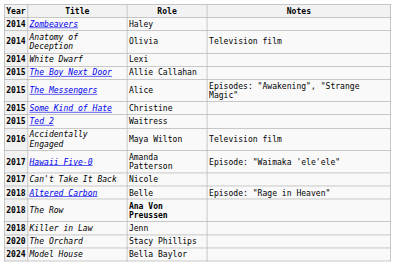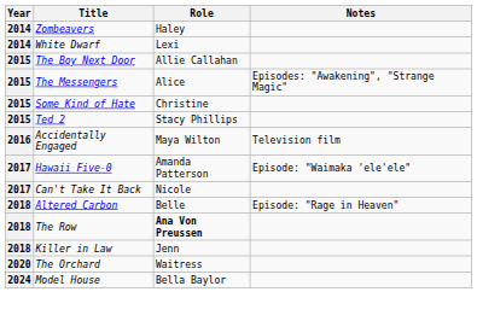 <table class="wikitable plainrowheaders sortable" style="margin-right: 0;">
 <tr>
 <th scope="col">Year</th>
 <th scope="col">Title</th>
 <th scope="col">Role</th>
 <th scope="col" class="unsortable">Notes</th>
 </tr>
 <tr>
 <th scope="row">2014</th>
 <td><em><a href='#'>Zombeavers</a></em></td>
 <td>Haley</td>
 <td></td>
-</tr>
-<tr>
-<th scope="row">2014</th>
-<td><em>Anatomy of Deception</em></td>
-<td>Olivia</td>
-<td>Television film</td>
 </tr>
 <tr>
 <th scope="row">2014</th>
 <td><em>White Dwarf</em></td>
 <td>Lexi</td>
 <td></td>
 </tr>
 <tr>
 <th scope="row">2015</th>
 <td><em><a href='#'>The Boy Next Door</a></em></td>
 <td>Allie Callahan</td>
 <td></td>
 </tr>
 <tr>
 <th scope="row">2015</th>
 <td><em><a href='#'>The Messengers</a></em></td>
 <td>Alice</td>
 <td>Episodes: "Awakening", "Strange Magic"</td>
 </tr>
 <tr>
 <th scope="row">2015</th>
 <td><em><a href='#'>Some Kind of Hate</a></em></td>
 <td>Christine</td>
 <td></td>
 </tr>
 <tr>
 <th scope="row">2015</th>
 <td><em><a href='#'>Ted 2</a></em></td>
-<td>Waitress</td>
+<td>Stacy Phillips</td>
 <td></td>
 </tr>
 <tr>
 <th scope="row">2016</th>
 <td><em>Accidentally Engaged</em></td>
 <td>Maya Wilton</td>
 <td>Television film</td>
 </tr>
 <tr>
 <th scope="row">2017</th>
 <td><em><a href='#'>Hawaii Five-0</a></em></td>
 <td>Amanda Patterson</td>
 <td>Episode: "Waimaka 'ele'ele"</td>
 </tr>
 <tr>
 <th scope="row">2017</th>
 <td><em>Can't Take It Back</em></td>
 <td>Nicole</td>
 <td></td>
 </tr>
 <tr>
 <th scope="row">2018</th>
 <td><em><a href='#'>Altered Carbon</a></em></td>
 <td>Belle</td>
 <td>Episode: "Rage in Heaven"</td>
 </tr>
 <tr>
 <th scope="row">2018</th>
 <td><em>The Row</em></td>
 <td><strong>Ana Von Preussen</strong></td>
 <td></td>
 </tr>
 <tr>
 <th scope="row">2018</th>
 <td><em>Killer in Law</em></td>
 <td>Jenn</td>
 <td></td>
 </tr>
 <tr>
 <th scope="row">2020</th>
 <td><em>The Orchard</em></td>
-<td>Stacy Phillips</td>
+<td>Waitress</td>
 </tr>
 <tr>
 <th scope="row">2024</th>
 <td><em>Model House</em></td>
 <td>Bella Baylor</td>
 <td></td>
 </tr>
 </table>
